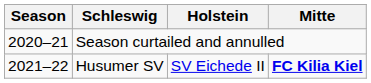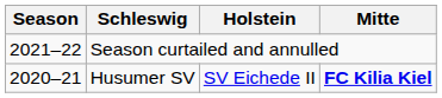 <table class="wikitable">
 <tr align="center" bgcolor="#dfdfdf">
 <th>Season</th>
 <th>Schleswig</th>
 <th>Holstein</th>
 <th>Mitte</th>
 </tr>
 <tr>
-<td>2020–21</td>
+<td>2021–22</td>
 <td colspan=3>Season curtailed and annulled</td>
 </tr>
 <tr>
-<td>2021–22</td>
+<td>2020–21</td>
 <td>Husumer SV</td>
 <td><a href='#'>SV Eichede</a> II</td>
 <td><strong><a href='#'>FC Kilia Kiel</a></strong></td>
 </tr>
 </table>
